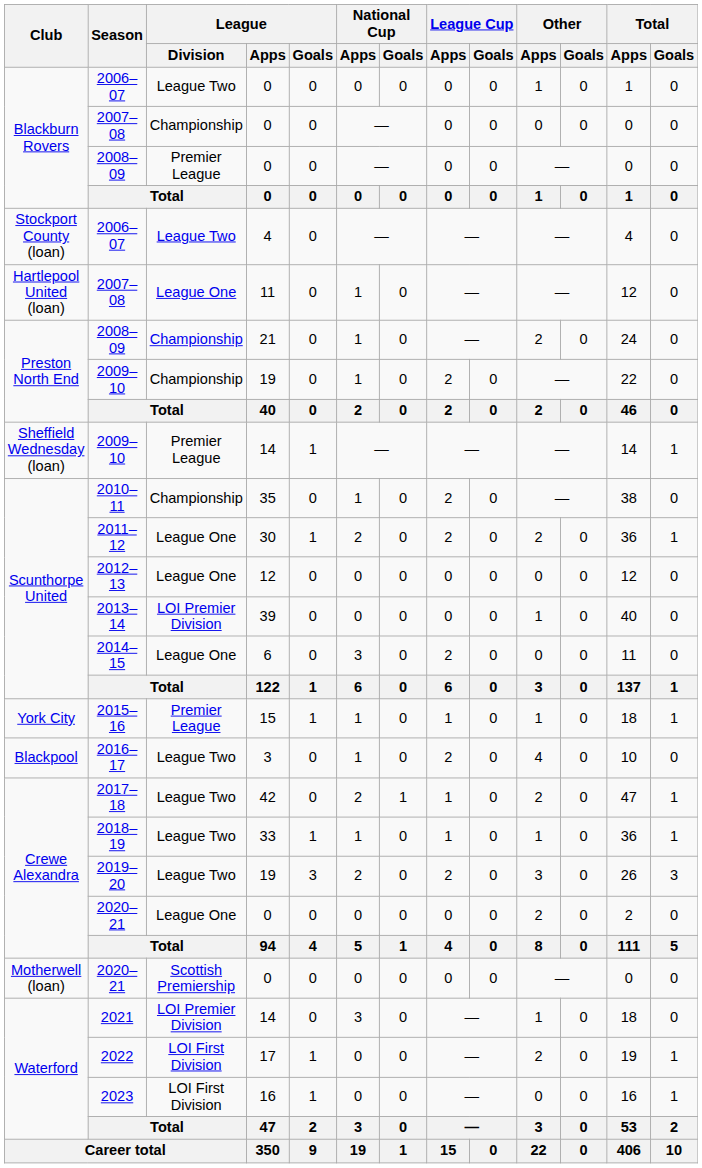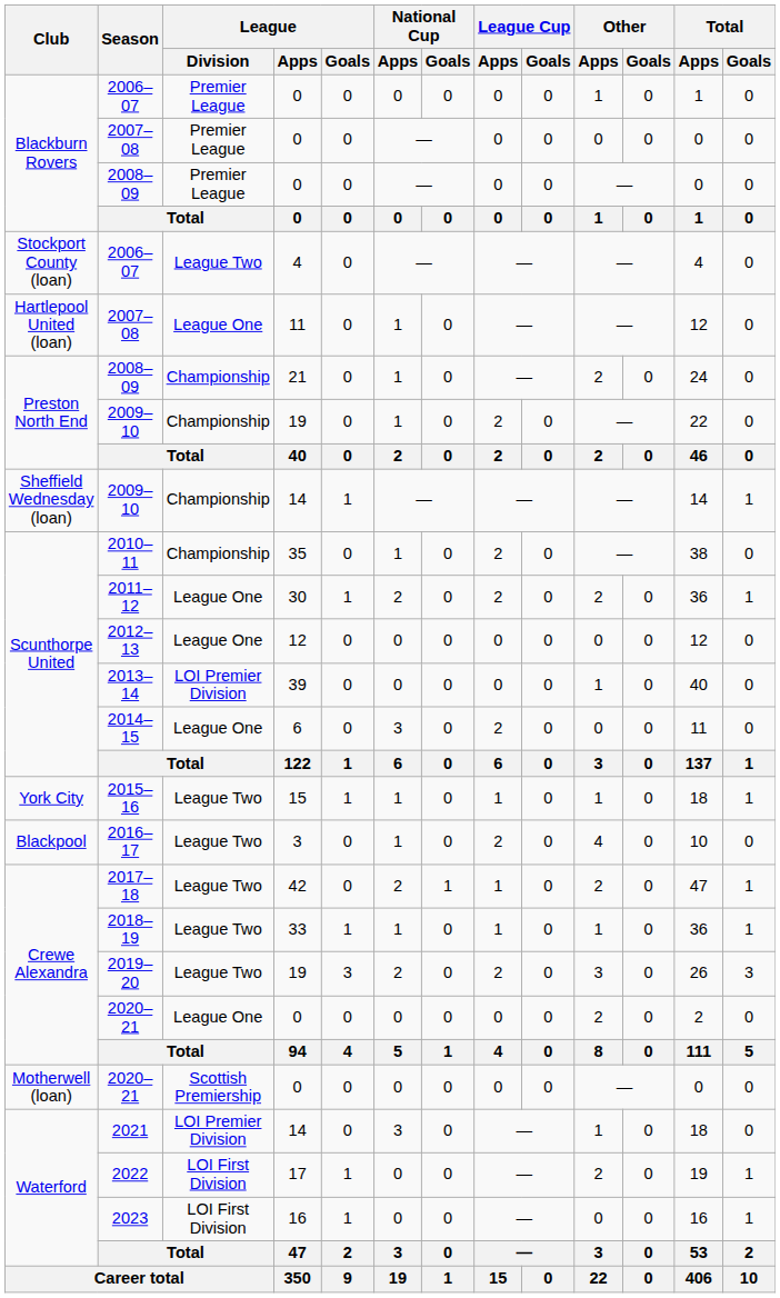 <table class=wikitable style=text-align:center>
 <tr>
 <th rowspan=2>Club</th>
 <th rowspan=2>Season</th>
 <th colspan=3>League</th>
 <th colspan=2>National Cup</th>
 <th colspan=2><a href='#'>League Cup</a></th>
 <th colspan=2>Other</th>
 <th colspan=2>Total</th>
 </tr>
 <tr>
 <th>Division</th>
 <th>Apps</th>
 <th>Goals</th>
 <th>Apps</th>
 <th>Goals</th>
 <th>Apps</th>
 <th>Goals</th>
 <th>Apps</th>
 <th>Goals</th>
 <th>Apps</th>
 <th>Goals</th>
 </tr>
 <tr>
 <td rowspan=4><a href='#'>Blackburn Rovers</a></td>
 <td><a href='#'>2006–07</a></td>
-<td>League Two</td>
+<td><a href='#'>Premier League</a></td>
 <td>0</td>
 <td>0</td>
 <td>0</td>
 <td>0</td>
 <td>0</td>
 <td>0</td>
 <td>1</td>
 <td>0</td>
 <td>1</td>
 <td>0</td>
 </tr>
 <tr>
 <td><a href='#'>2007–08</a></td>
-<td>Championship</td>
+<td>Premier League</td>
 <td>0</td>
 <td>0</td>
 <td colspan=2>—</td>
 <td>0</td>
 <td>0</td>
 <td>0</td>
 <td>0</td>
 <td>0</td>
 <td>0</td>
 </tr>
 <tr>
 <td><a href='#'>2008–09</a></td>
 <td>Premier League</td>
 <td>0</td>
 <td>0</td>
 <td colspan=2>—</td>
 <td>0</td>
 <td>0</td>
 <td colspan=2>—</td>
 <td>0</td>
 <td>0</td>
 </tr>
 <tr>
 <th colspan=2>Total</th>
 <th>0</th>
 <th>0</th>
 <th>0</th>
 <th>0</th>
 <th>0</th>
 <th>0</th>
 <th>1</th>
 <th>0</th>
 <th>1</th>
 <th>0</th>
 </tr>
 <tr>
 <td><a href='#'>Stockport County</a> (loan)</td>
 <td><a href='#'>2006–07</a></td>
 <td><a href='#'>League Two</a></td>
 <td>4</td>
 <td>0</td>
 <td colspan=2>—</td>
 <td colspan=2>—</td>
 <td colspan=2>—</td>
 <td>4</td>
 <td>0</td>
 </tr>
 <tr>
 <td><a href='#'>Hartlepool United</a> (loan)</td>
 <td><a href='#'>2007–08</a></td>
 <td><a href='#'>League One</a></td>
 <td>11</td>
 <td>0</td>
 <td>1</td>
 <td>0</td>
 <td colspan=2>—</td>
 <td colspan=2>—</td>
 <td>12</td>
 <td>0</td>
 </tr>
 <tr>
 <td rowspan=3><a href='#'>Preston North End</a></td>
 <td><a href='#'>2008–09</a></td>
 <td><a href='#'>Championship</a></td>
 <td>21</td>
 <td>0</td>
 <td>1</td>
 <td>0</td>
 <td colspan=2>—</td>
 <td>2</td>
 <td>0</td>
 <td>24</td>
 <td>0</td>
 </tr>
 <tr>
 <td><a href='#'>2009–10</a></td>
 <td>Championship</td>
 <td>19</td>
 <td>0</td>
 <td>1</td>
 <td>0</td>
 <td>2</td>
 <td>0</td>
 <td colspan=2>—</td>
 <td>22</td>
 <td>0</td>
 </tr>
 <tr>
 <th colspan=2>Total</th>
 <th>40</th>
 <th>0</th>
 <th>2</th>
 <th>0</th>
 <th>2</th>
 <th>0</th>
 <th>2</th>
 <th>0</th>
 <th>46</th>
 <th>0</th>
 </tr>
 <tr>
 <td><a href='#'>Sheffield Wednesday</a> (loan)</td>
 <td><a href='#'>2009–10</a></td>
-<td>Premier League</td>
+<td>Championship</td>
 <td>14</td>
 <td>1</td>
 <td colspan=2>—</td>
 <td colspan=2>—</td>
 <td colspan=2>—</td>
 <td>14</td>
 <td>1</td>
 </tr>
 <tr>
 <td rowspan=6><a href='#'>Scunthorpe United</a></td>
 <td><a href='#'>2010–11</a></td>
 <td>Championship</td>
 <td>35</td>
 <td>0</td>
 <td>1</td>
 <td>0</td>
 <td>2</td>
 <td>0</td>
 <td colspan=2>—</td>
 <td>38</td>
 <td>0</td>
 </tr>
 <tr>
 <td><a href='#'>2011–12</a></td>
 <td>League One</td>
 <td>30</td>
 <td>1</td>
 <td>2</td>
 <td>0</td>
 <td>2</td>
 <td>0</td>
 <td>2</td>
 <td>0</td>
 <td>36</td>
 <td>1</td>
 </tr>
 <tr>
 <td><a href='#'>2012–13</a></td>
 <td>League One</td>
 <td>12</td>
 <td>0</td>
 <td>0</td>
 <td>0</td>
 <td>0</td>
 <td>0</td>
 <td>0</td>
 <td>0</td>
 <td>12</td>
 <td>0</td>
 </tr>
 <tr>
 <td><a href='#'>2013–14</a></td>
 <td><a href='#'>LOI Premier Division</a></td>
 <td>39</td>
 <td>0</td>
 <td>0</td>
 <td>0</td>
 <td>0</td>
 <td>0</td>
 <td>1</td>
 <td>0</td>
 <td>40</td>
 <td>0</td>
 </tr>
 <tr>
 <td><a href='#'>2014–15</a></td>
 <td>League One</td>
 <td>6</td>
 <td>0</td>
 <td>3</td>
 <td>0</td>
 <td>2</td>
 <td>0</td>
 <td>0</td>
 <td>0</td>
 <td>11</td>
 <td>0</td>
 </tr>
 <tr>
 <th colspan=2>Total</th>
 <th>122</th>
 <th>1</th>
 <th>6</th>
 <th>0</th>
 <th>6</th>
 <th>0</th>
 <th>3</th>
 <th>0</th>
 <th>137</th>
 <th>1</th>
 </tr>
 <tr>
 <td><a href='#'>York City</a></td>
 <td><a href='#'>2015–16</a></td>
-<td><a href='#'>Premier League</a></td>
+<td>League Two</td>
 <td>15</td>
 <td>1</td>
 <td>1</td>
 <td>0</td>
 <td>1</td>
 <td>0</td>
 <td>1</td>
 <td>0</td>
 <td>18</td>
 <td>1</td>
 </tr>
 <tr>
 <td><a href='#'>Blackpool</a></td>
 <td><a href='#'>2016–17</a></td>
 <td>League Two</td>
 <td>3</td>
 <td>0</td>
 <td>1</td>
 <td>0</td>
 <td>2</td>
 <td>0</td>
 <td>4</td>
 <td>0</td>
 <td>10</td>
 <td>0</td>
 </tr>
 <tr>
 <td rowspan=5><a href='#'>Crewe Alexandra</a></td>
 <td><a href='#'>2017–18</a></td>
 <td>League Two</td>
 <td>42</td>
 <td>0</td>
 <td>2</td>
 <td>1</td>
 <td>1</td>
 <td>0</td>
 <td>2</td>
 <td>0</td>
 <td>47</td>
 <td>1</td>
 </tr>
 <tr>
 <td><a href='#'>2018–19</a></td>
 <td>League Two</td>
 <td>33</td>
 <td>1</td>
 <td>1</td>
 <td>0</td>
 <td>1</td>
 <td>0</td>
 <td>1</td>
 <td>0</td>
 <td>36</td>
 <td>1</td>
 </tr>
 <tr>
 <td><a href='#'>2019–20</a></td>
 <td>League Two</td>
 <td>19</td>
 <td>3</td>
 <td>2</td>
 <td>0</td>
 <td>2</td>
 <td>0</td>
 <td>3</td>
 <td>0</td>
 <td>26</td>
 <td>3</td>
 </tr>
 <tr>
 <td><a href='#'>2020–21</a></td>
 <td>League One</td>
 <td>0</td>
 <td>0</td>
 <td>0</td>
 <td>0</td>
 <td>0</td>
 <td>0</td>
 <td>2</td>
 <td>0</td>
 <td>2</td>
 <td>0</td>
 </tr>
 <tr>
 <th colspan=2>Total</th>
 <th>94</th>
 <th>4</th>
 <th>5</th>
 <th>1</th>
 <th>4</th>
 <th>0</th>
 <th>8</th>
 <th>0</th>
 <th>111</th>
 <th>5</th>
 </tr>
 <tr>
 <td><a href='#'>Motherwell</a> (loan)</td>
 <td><a href='#'>2020–21</a></td>
 <td><a href='#'>Scottish Premiership</a></td>
 <td>0</td>
 <td>0</td>
 <td>0</td>
 <td>0</td>
 <td>0</td>
 <td>0</td>
 <td colspan=2>—</td>
 <td>0</td>
 <td>0</td>
 </tr>
 <tr>
 <td rowspan=4><a href='#'>Waterford</a></td>
 <td><a href='#'>2021</a></td>
 <td><a href='#'>LOI Premier Division</a></td>
 <td>14</td>
 <td>0</td>
 <td>3</td>
 <td>0</td>
 <td colspan=2>—</td>
 <td>1</td>
 <td>0</td>
 <td>18</td>
 <td>0</td>
 </tr>
 <tr>
 <td><a href='#'>2022</a></td>
 <td><a href='#'>LOI First Division</a></td>
 <td>17</td>
 <td>1</td>
 <td>0</td>
 <td>0</td>
 <td colspan=2>—</td>
 <td>2</td>
 <td>0</td>
 <td>19</td>
 <td>1</td>
 </tr>
 <tr>
 <td><a href='#'>2023</a></td>
 <td>LOI First Division</td>
 <td>16</td>
 <td>1</td>
 <td>0</td>
 <td>0</td>
 <td colspan=2>—</td>
 <td>0</td>
 <td>0</td>
 <td>16</td>
 <td>1</td>
 </tr>
 <tr>
 <th colspan=2>Total</th>
 <th>47</th>
 <th>2</th>
 <th>3</th>
 <th>0</th>
 <th colspan=2>—</th>
 <th>3</th>
 <th>0</th>
 <th>53</th>
 <th>2</th>
 </tr>
 <tr>
 <th colspan=3>Career total</th>
 <th>350</th>
 <th>9</th>
 <th>19</th>
 <th>1</th>
 <th>15</th>
 <th>0</th>
 <th>22</th>
 <th>0</th>
 <th>406</th>
 <th>10</th>
 </tr>
 </table>
